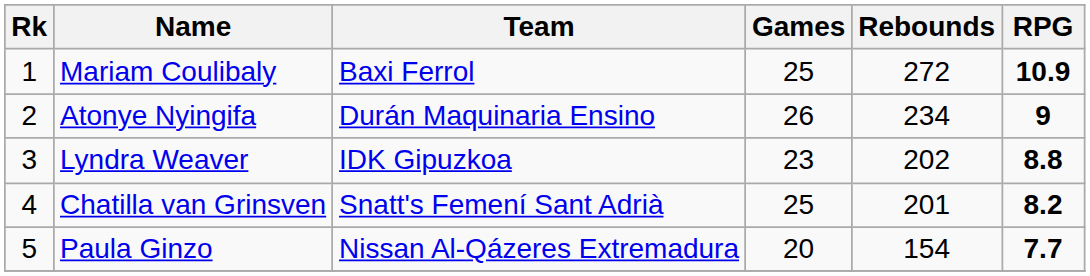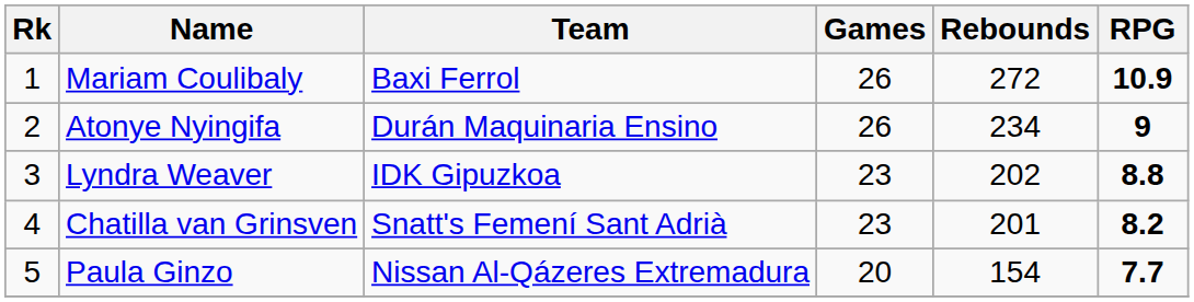 <table class="wikitable" style="text-align: center;">
 <tr>
 <th>Rk</th>
 <th>Name</th>
 <th>Team</th>
 <th>Games</th>
 <th>Rebounds</th>
 <th width=40>RPG</th>
 </tr>
 <tr>
 <td>1</td>
 <td align="left"> <a href='#'>Mariam Coulibaly</a></td>
 <td align="left"><a href='#'>Baxi Ferrol</a></td>
-<td>25</td>
+<td>26</td>
 <td>272</td>
 <td><strong>10.9</strong></td>
 </tr>
 <tr>
 <td>2</td>
 <td align="left"> <a href='#'>Atonye Nyingifa</a></td>
 <td align="left"><a href='#'>Durán Maquinaria Ensino</a></td>
 <td>26</td>
 <td>234</td>
 <td><strong>9</strong></td>
 </tr>
 <tr>
 <td>3</td>
 <td align="left"> <a href='#'>Lyndra Weaver</a></td>
 <td align="left"><a href='#'>IDK Gipuzkoa</a></td>
 <td>23</td>
 <td>202</td>
 <td><strong>8.8</strong></td>
 </tr>
 <tr>
 <td>4</td>
 <td align="left"> <a href='#'>Chatilla van Grinsven</a></td>
 <td align="left"><a href='#'>Snatt's Femení Sant Adrià</a></td>
-<td>25</td>
+<td>23</td>
 <td>201</td>
 <td><strong>8.2</strong></td>
 </tr>
 <tr>
 <td>5</td>
 <td align="left"> <a href='#'>Paula Ginzo</a></td>
 <td align="left"><a href='#'>Nissan Al-Qázeres Extremadura</a></td>
 <td>20</td>
 <td>154</td>
 <td><strong>7.7</strong></td>
 </tr>
 <tr>
 </tr>
 </table>
